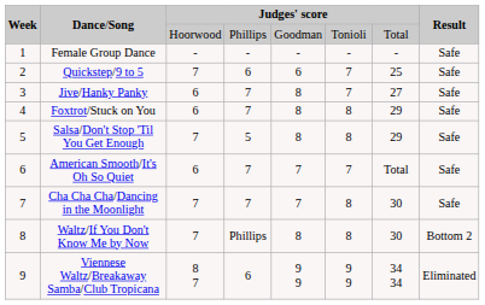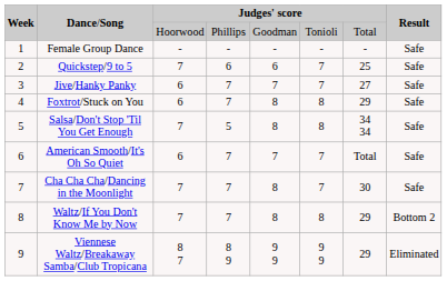 <table class="wikitable" style="margin: 1em auto 1em auto">
 <tr>
 <td rowspan="2"  style="background:#ccc; text-align:Center;"><strong>Week </strong></td>
 <td rowspan="2"  style="background:#ccc; text-align:Center;"><strong>Dance</strong>/<strong>Song</strong></td>
 <td colspan="5"  style="background:#ccc; text-align:Center;"><strong>Judges' score</strong></td>
 <td rowspan="2"  style="background:#ccc; text-align:Center;"><strong>Result</strong></td>
 </tr>
 <tr style="text-align:center; background:#ccc;">
 <td style="width:10%; ">Hoorwood</td>
 <td style="width:10%; ">Phillips</td>
 <td style="width:10%; ">Goodman</td>
 <td style="width:10%; ">Tonioli</td>
 <td style="width:10%; ">Total</td>
 </tr>
 <tr style="text-align:center; background:#faf6f6;">
 <td>1</td>
 <td>Female Group Dance</td>
 <td>-</td>
 <td>-</td>
 <td>-</td>
 <td>-</td>
 <td>-</td>
 <td>Safe</td>
 </tr>
 <tr>
 <td style="text-align:center; background:#faf6f6;">2</td>
 <td style="text-align:center; background:#faf6f6;"><a href='#'>Quickstep</a>/<a href='#'>9 to 5</a></td>
 <td style="text-align:center; background:#faf6f6;">7</td>
 <td style="text-align:center; background:#faf6f6;">6</td>
 <td style="text-align:center; background:#faf6f6;">6</td>
 <td style="text-align:center; background:#faf6f6;">7</td>
 <td style="text-align:center; background:#faf6f6;">25</td>
 <td style="text-align:center; background:#faf6f6;">Safe</td>
 </tr>
 <tr>
 <td style="text-align:center; background:#faf6f6;">3</td>
 <td style="text-align:center; background:#faf6f6;"><a href='#'>Jive</a>/<a href='#'>Hanky Panky</a></td>
 <td style="text-align:center; background:#faf6f6;">6</td>
 <td style="text-align:center; background:#faf6f6;">7</td>
-<td style="text-align:center; background:#faf6f6;">8</td>
+<td style="text-align:center; background:#faf6f6;">7</td>
 <td style="text-align:center; background:#faf6f6;">7</td>
 <td style="text-align:center; background:#faf6f6;">27</td>
 <td style="text-align:center; background:#faf6f6;">Safe</td>
 </tr>
 <tr style="text-align:center; background:#faf6f6;">
 <td>4</td>
 <td><a href='#'>Foxtrot</a>/Stuck on You</td>
 <td>6</td>
 <td>7</td>
 <td>8</td>
 <td>8</td>
 <td>29</td>
 <td>Safe</td>
 </tr>
 <tr>
 <td style="text-align:center; background:#faf6f6;">5</td>
 <td style="text-align:center; background:#faf6f6;"><a href='#'>Salsa</a>/<a href='#'>Don't Stop 'Til You Get Enough</a></td>
 <td style="text-align:center; background:#faf6f6;">7</td>
 <td style="text-align:center; background:#faf6f6;">5</td>
 <td style="text-align:center; background:#faf6f6;">8</td>
 <td style="text-align:center; background:#faf6f6;">8</td>
-<td style="text-align:center; background:#faf6f6;">29</td>
+<td style="text-align:center; background:#faf6f6;">34<br>34</td>
 <td style="text-align:center; background:#faf6f6;">Safe</td>
 </tr>
 <tr style="text-align:center; background:#faf6f6;">
 <td>6</td>
 <td><a href='#'>American Smooth</a>/<a href='#'>It's Oh So Quiet</a></td>
 <td>6</td>
 <td>7</td>
 <td>7</td>
 <td>7</td>
 <td style="width:10%; ">Total</td>
 <td>Safe</td>
 </tr>
 <tr>
 <td style="text-align:center; background:#faf6f6;">7</td>
 <td style="text-align:center; background:#faf6f6;"><a href='#'>Cha Cha Cha</a>/<a href='#'>Dancing in the Moonlight</a></td>
 <td style="text-align:center; background:#faf6f6;">7</td>
 <td style="text-align:center; background:#faf6f6;">7</td>
+<td style="text-align:center; background:#faf6f6;">8</td>
 <td style="text-align:center; background:#faf6f6;">7</td>
-<td style="text-align:center; background:#faf6f6;">8</td>
 <td style="text-align:center; background:#faf6f6;">30</td>
 <td style="text-align:center; background:#faf6f6;">Safe</td>
 </tr>
 <tr style="text-align:center; background:#faf6f6;">
 <td>8</td>
 <td><a href='#'>Waltz</a>/<a href='#'>If You Don't Know Me by Now</a></td>
 <td>7</td>
-<td style="width:10%; ">Phillips</td>
+<td>7</td>
 <td>8</td>
 <td>8</td>
-<td>30</td>
+<td>29</td>
 <td>Bottom 2</td>
 </tr>
 <tr>
 <td style="text-align:center; background:#faf6f6;">9</td>
 <td style="text-align:center; background:#faf6f6;"><a href='#'>Viennese Waltz</a>/<a href='#'>Breakaway</a><br><a href='#'>Samba</a>/<a href='#'>Club Tropicana</a></td>
 <td style="text-align:center; background:#faf6f6;">8<br>7</td>
-<td style="text-align:center; background:#faf6f6;">6</td>
+<td style="text-align:center; background:#faf6f6;">8<br>9</td>
 <td style="text-align:center; background:#faf6f6;">9<br>9</td>
 <td style="text-align:center; background:#faf6f6;">9<br>9</td>
-<td style="text-align:center; background:#faf6f6;">34<br>34</td>
+<td style="text-align:center; background:#faf6f6;">29</td>
 <td style="text-align:center; background:#faf6f6;">Eliminated</td>
 </tr>
 </table>
